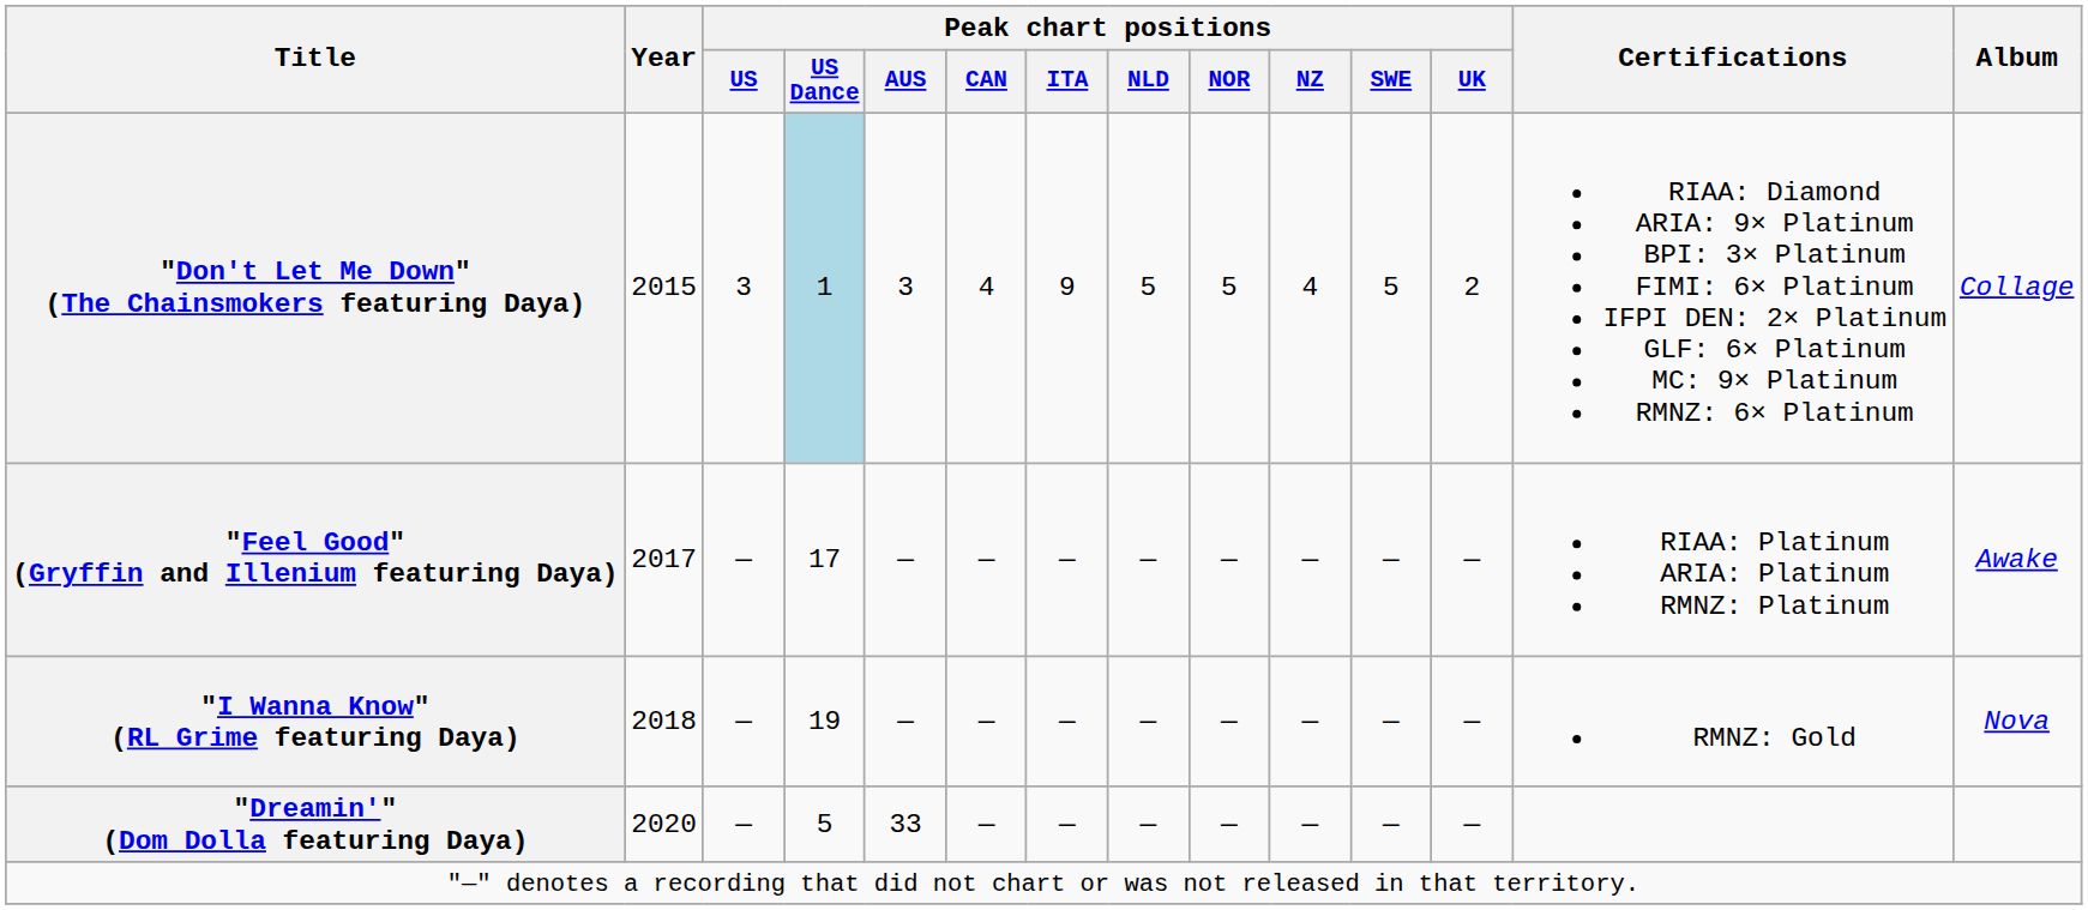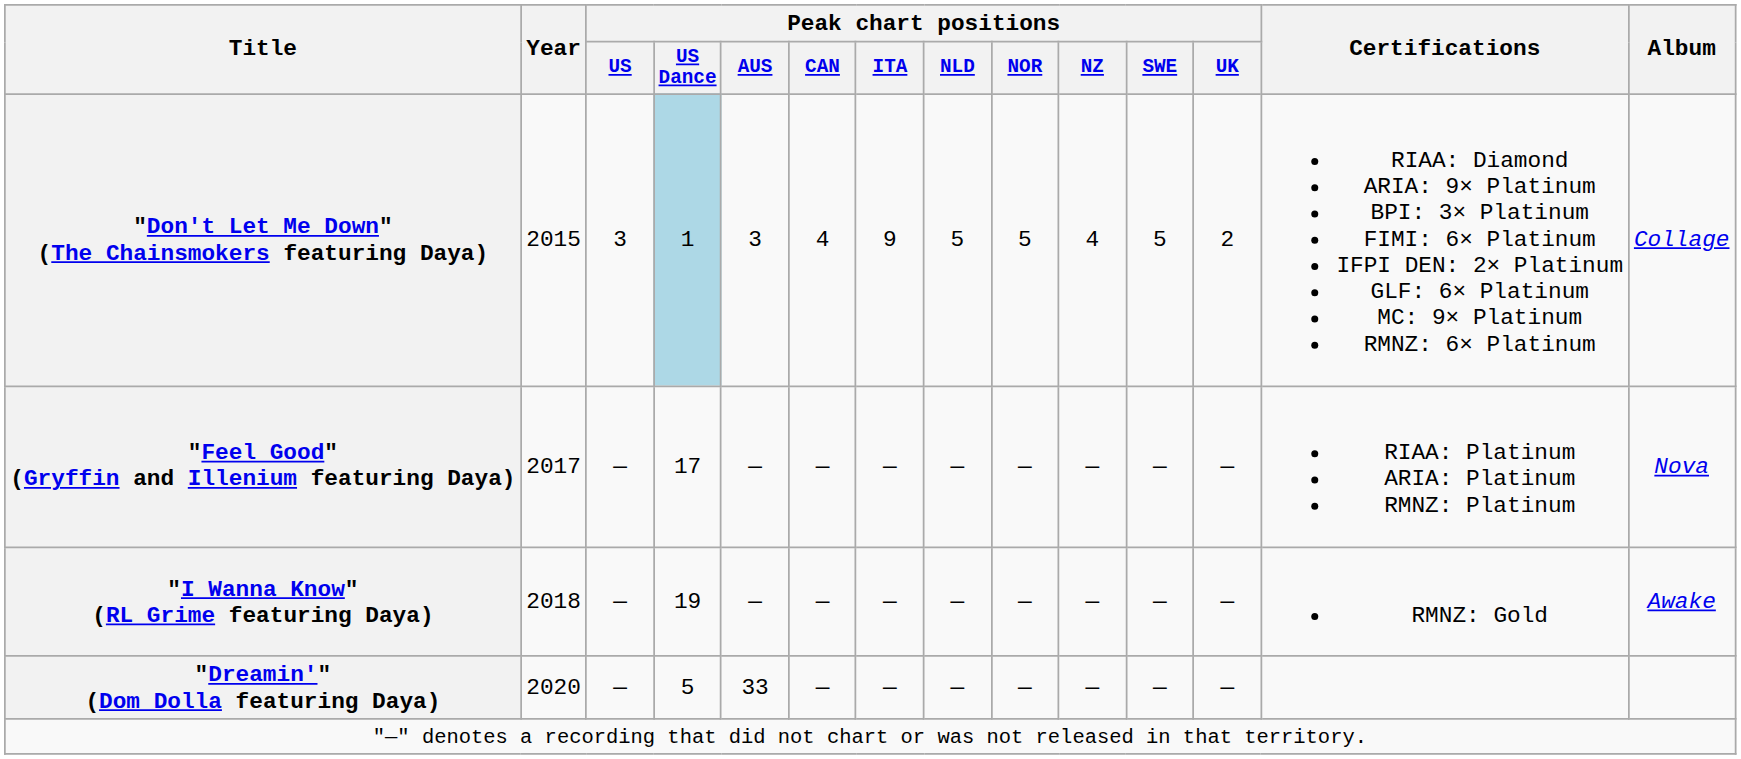 <table class="wikitable plainrowheaders" style="text-align:center;">
 <tr>
 <th scope="col" rowspan="2">Title</th>
 <th scope="col" rowspan="2">Year</th>
 <th scope="col" colspan="10">Peak chart positions</th>
 <th scope="col" rowspan="2">Certifications</th>
 <th scope="col" rowspan="2">Album</th>
 </tr>
 <tr>
 <th scope="col" style="width:3em;font-size:85%;"><a href='#'>US</a><br></th>
 <th scope="col" style="width:3em;font-size:85%;"><a href='#'>US<br>Dance</a><br></th>
 <th scope="col" style="width:3em;font-size:85%;"><a href='#'>AUS</a><br></th>
 <th scope="col" style="width:3em;font-size:85%;"><a href='#'>CAN</a><br></th>
 <th scope="col" style="width:3em;font-size:85%;"><a href='#'>ITA</a><br></th>
 <th scope="col" style="width:3em;font-size:85%;"><a href='#'>NLD</a><br></th>
 <th scope="col" style="width:3em;font-size:85%;"><a href='#'>NOR</a><br></th>
 <th scope="col" style="width:3em;font-size:85%;"><a href='#'>NZ</a><br></th>
 <th scope="col" style="width:3em;font-size:85%;"><a href='#'>SWE</a><br></th>
 <th scope="col" style="width:3em;font-size:85%;"><a href='#'>UK</a><br></th>
 </tr>
 <tr>
 <th scope="row">"<a href='#'>Don't Let Me Down</a>"<br><span>(<a href='#'>The Chainsmokers</a> featuring Daya)</span></th>
 <td>2015</td>
 <td>3</td>
 <td style="background: lightblue;">1</td>
 <td>3</td>
 <td>4</td>
 <td>9</td>
 <td>5</td>
 <td>5</td>
 <td>4</td>
 <td>5</td>
 <td>2</td>
 <td><br><ul><li>RIAA: Diamond</li><li>ARIA: 9× Platinum</li><li>BPI: 3× Platinum</li><li>FIMI: 6× Platinum</li><li>IFPI DEN: 2× Platinum</li><li>GLF: 6× Platinum</li><li>MC: 9× Platinum</li><li>RMNZ: 6× Platinum</li></ul></td>
 <td><em><a href='#'>Collage</a></em></td>
 </tr>
 <tr>
 <th scope="row">"<a href='#'>Feel Good</a>"<br><span>(<a href='#'>Gryffin</a> and <a href='#'>Illenium</a> featuring Daya)</span></th>
 <td>2017</td>
 <td>—</td>
 <td>17</td>
 <td>—</td>
 <td>—</td>
 <td>—</td>
 <td>—</td>
 <td>—</td>
 <td>—</td>
 <td>—</td>
 <td>—</td>
 <td><br><ul><li>RIAA: Platinum</li><li>ARIA: Platinum</li><li>RMNZ: Platinum</li></ul></td>
-<td><em><a href='#'>Awake</a></em></td>
+<td><em><a href='#'>Nova</a></em></td>
 </tr>
 <tr>
 <th scope="row">"<a href='#'>I Wanna Know</a>"<br><span>(<a href='#'>RL Grime</a> featuring Daya)</span></th>
 <td>2018</td>
 <td>—</td>
 <td>19</td>
 <td>—</td>
 <td>—</td>
 <td>—</td>
 <td>—</td>
 <td>—</td>
 <td>—</td>
 <td>—</td>
 <td>—</td>
 <td><br><ul><li>RMNZ: Gold</li></ul></td>
-<td><em><a href='#'>Nova</a></em></td>
+<td><em><a href='#'>Awake</a></em></td>
 </tr>
 <tr>
 <th scope="row">"<a href='#'>Dreamin'</a>"<br><span>(<a href='#'>Dom Dolla</a> featuring Daya)</span></th>
 <td>2020</td>
 <td>—</td>
 <td>5</td>
 <td>33<br></td>
 <td>—</td>
 <td>—</td>
 <td>—</td>
 <td>—</td>
 <td>—</td>
 <td>—</td>
 <td>—</td>
 <td></td>
 <td></td>
 </tr>
 <tr>
 <td colspan="14" style="font-size:90%">"—" denotes a recording that did not chart or was not released in that territory.</td>
 </tr>
 </table>
